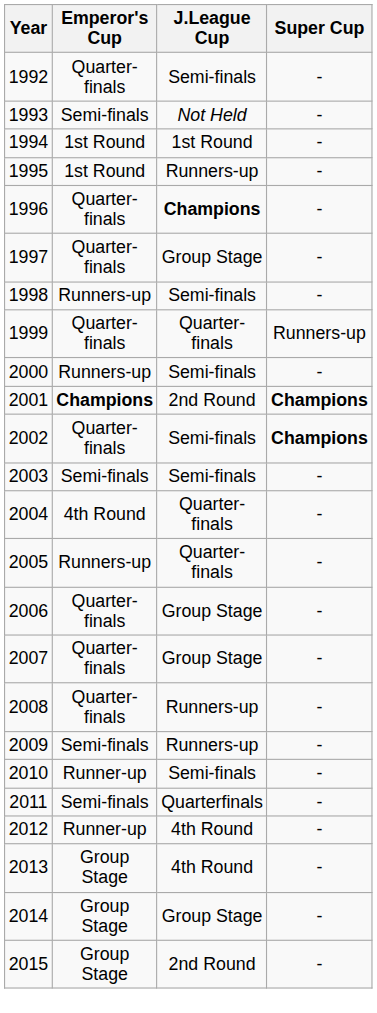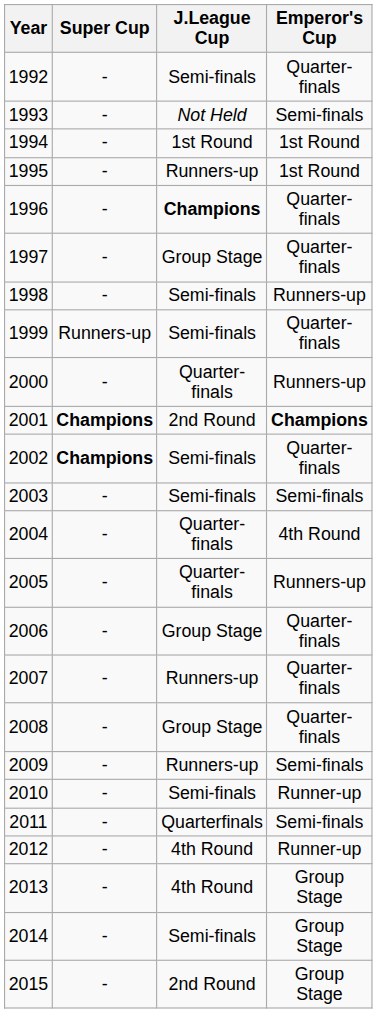 <table class="wikitable" style="width:40%; text-align: center;">
 <tr>
 <th>Year</th>
+<th>Super Cup</th>
+<th>J.League Cup</th>
 <th>Emperor's Cup</th>
-<th>J.League Cup</th>
-<th>Super Cup</th>
 </tr>
 <tr>
 <td>1992</td>
+<td>-</td>
+<td>Semi-finals</td>
 <td>Quarter-finals</td>
-<td>Semi-finals</td>
-<td>-</td>
 </tr>
 <tr>
 <td>1993</td>
+<td>-</td>
+<td><em>Not Held</em></td>
 <td>Semi-finals</td>
-<td><em>Not Held</em></td>
-<td>-</td>
 </tr>
 <tr>
 <td>1994</td>
+<td>-</td>
 <td>1st Round</td>
 <td>1st Round</td>
-<td>-</td>
 </tr>
 <tr>
 <td>1995</td>
+<td>-</td>
+<td>Runners-up</td>
 <td>1st Round</td>
-<td>Runners-up</td>
-<td>-</td>
 </tr>
 <tr>
 <td>1996</td>
+<td>-</td>
+<td><strong>Champions</strong></td>
 <td>Quarter-finals</td>
-<td><strong>Champions</strong></td>
-<td>-</td>
 </tr>
 <tr>
 <td>1997</td>
+<td>-</td>
+<td>Group Stage</td>
 <td>Quarter-finals</td>
-<td>Group Stage</td>
-<td>-</td>
 </tr>
 <tr>
 <td>1998</td>
+<td>-</td>
+<td>Semi-finals</td>
 <td>Runners-up</td>
-<td>Semi-finals</td>
-<td>-</td>
 </tr>
 <tr>
 <td>1999</td>
+<td>Runners-up</td>
+<td>Semi-finals</td>
 <td>Quarter-finals</td>
-<td>Quarter-finals</td>
-<td>Runners-up</td>
 </tr>
 <tr>
 <td>2000</td>
+<td>-</td>
+<td>Quarter-finals</td>
 <td>Runners-up</td>
-<td>Semi-finals</td>
-<td>-</td>
 </tr>
 <tr>
 <td>2001</td>
 <td><strong>Champions</strong></td>
 <td>2nd Round</td>
 <td><strong>Champions</strong></td>
 </tr>
 <tr>
 <td>2002</td>
+<td><strong>Champions</strong></td>
+<td>Semi-finals</td>
 <td>Quarter-finals</td>
-<td>Semi-finals</td>
-<td><strong>Champions</strong></td>
 </tr>
 <tr>
 <td>2003</td>
+<td>-</td>
 <td>Semi-finals</td>
 <td>Semi-finals</td>
-<td>-</td>
 </tr>
 <tr>
 <td>2004</td>
+<td>-</td>
+<td>Quarter-finals</td>
 <td>4th Round</td>
-<td>Quarter-finals</td>
-<td>-</td>
 </tr>
 <tr>
 <td>2005</td>
+<td>-</td>
+<td>Quarter-finals</td>
 <td>Runners-up</td>
-<td>Quarter-finals</td>
-<td>-</td>
 </tr>
 <tr>
 <td>2006</td>
+<td>-</td>
+<td>Group Stage</td>
 <td>Quarter-finals</td>
-<td>Group Stage</td>
-<td>-</td>
 </tr>
 <tr>
 <td>2007</td>
+<td>-</td>
+<td>Runners-up</td>
 <td>Quarter-finals</td>
-<td>Group Stage</td>
-<td>-</td>
 </tr>
 <tr>
 <td>2008</td>
+<td>-</td>
+<td>Group Stage</td>
 <td>Quarter-finals</td>
-<td>Runners-up</td>
-<td>-</td>
 </tr>
 <tr>
 <td>2009</td>
+<td>-</td>
+<td>Runners-up</td>
 <td>Semi-finals</td>
-<td>Runners-up</td>
-<td>-</td>
 </tr>
 <tr>
 <td>2010</td>
+<td>-</td>
+<td>Semi-finals</td>
 <td>Runner-up</td>
-<td>Semi-finals</td>
-<td>-</td>
 </tr>
 <tr>
 <td>2011</td>
+<td>-</td>
+<td>Quarterfinals</td>
 <td>Semi-finals</td>
-<td>Quarterfinals</td>
-<td>-</td>
 </tr>
 <tr>
 <td>2012</td>
+<td>-</td>
+<td>4th Round</td>
 <td>Runner-up</td>
-<td>4th Round</td>
-<td>-</td>
 </tr>
 <tr>
 <td>2013</td>
+<td>-</td>
+<td>4th Round</td>
 <td>Group Stage</td>
-<td>4th Round</td>
-<td>-</td>
 </tr>
 <tr>
 <td>2014</td>
+<td>-</td>
+<td>Semi-finals</td>
 <td>Group Stage</td>
-<td>Group Stage</td>
-<td>-</td>
 </tr>
 <tr>
 <td>2015</td>
+<td>-</td>
+<td>2nd Round</td>
 <td>Group Stage</td>
-<td>2nd Round</td>
-<td>-</td>
 </tr>
 </table>
